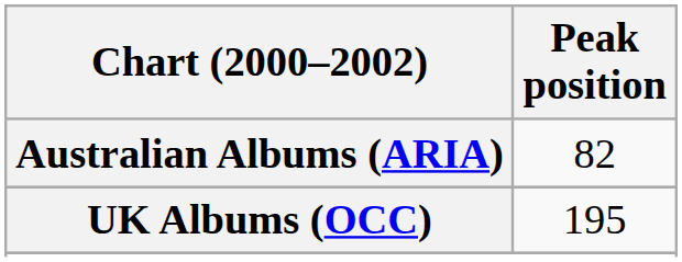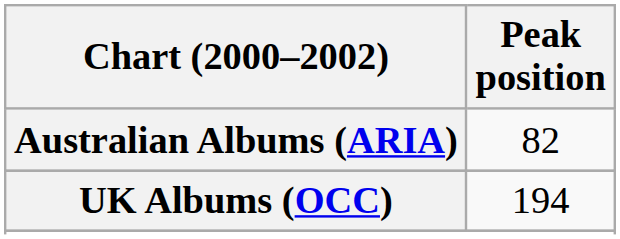 <table class="wikitable sortable plainrowheaders" style="text-align:center">
 <tr>
 <th scope="col">Chart (2000–2002)</th>
 <th scope="col">Peak<br>position</th>
 </tr>
 <tr>
 <th scope="row">Australian Albums (<a href='#'>ARIA</a>)</th>
 <td>82</td>
 </tr>
 <tr>
 </tr>
 <tr>
 <th scope="row">UK Albums (<a href='#'>OCC</a>)</th>
-<td>195</td>
+<td>194</td>
 </tr>
 <tr>
 </tr>
 <tr>
 </tr>
 <tr>
 </tr>
 </table>
